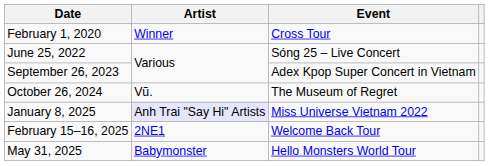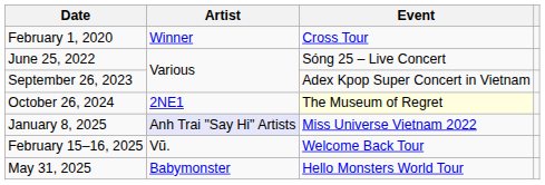 <table class="wikitable">
 <tr>
 <th>Date</th>
 <th>Artist</th>
 <th>Event</th>
 <th class="unsortable"></th>
 </tr>
 <tr>
 <td>February 1, 2020</td>
 <td><a href='#'>Winner</a></td>
 <td><a href='#'>Cross Tour</a></td>
 <td align="center"></td>
 </tr>
 <tr>
 <td>June 25, 2022</td>
 <td rowspan="2">Various</td>
 <td>Sóng 25 – Live Concert</td>
 <td align="center"></td>
 </tr>
 <tr>
 <td>September 26, 2023</td>
 <td>Adex Kpop Super Concert in Vietnam</td>
 <td align="center"></td>
 </tr>
 <tr>
 <td>October 26, 2024</td>
-<td>Vũ.</td>
-<td>The Museum of Regret</td>
+<td><a href='#'>2NE1</a></td>
+<td style="background: lightyellow;">The Museum of Regret</td>
 <td align="center"></td>
 </tr>
 <tr>
 <td>January 8, 2025</td>
 <td style="background: lavender;">Anh Trai "Say Hi" Artists</td>
 <td><a href='#'>Miss Universe Vietnam 2022</a></td>
 <td align="center"></td>
 </tr>
 <tr>
 <td>February 15–16, 2025</td>
-<td><a href='#'>2NE1</a></td>
+<td>Vũ.</td>
 <td><a href='#'>Welcome Back Tour</a></td>
 <td align="center"></td>
 </tr>
 <tr>
 <td>May 31, 2025</td>
 <td><a href='#'>Babymonster</a></td>
 <td><a href='#'>Hello Monsters World Tour</a></td>
 <td align="center"></td>
 </tr>
 </table>
